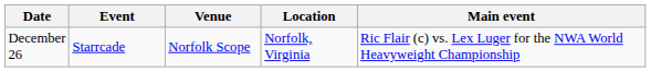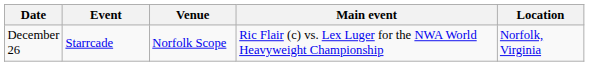 <table class="sortable wikitable succession-box" style="font-size:85%; width: 100%">
 <tr>
 <th width=10%>Date</th>
 <th width=15%>Event</th>
 <th width=15%>Venue</th>
+<th width=45%>Main event</th>
 <th width=15%>Location</th>
-<th width=45%>Main event</th>
 </tr>
 <tr>
 <td>December 26</td>
 <td><a href='#'>Starrcade</a></td>
 <td><a href='#'>Norfolk Scope</a></td>
+<td><a href='#'>Ric Flair</a> (c) vs. <a href='#'>Lex Luger</a> for the <a href='#'>NWA World Heavyweight Championship</a></td>
 <td><a href='#'>Norfolk, Virginia</a></td>
-<td><a href='#'>Ric Flair</a> (c) vs. <a href='#'>Lex Luger</a> for the <a href='#'>NWA World Heavyweight Championship</a></td>
 </tr>
 </table>
